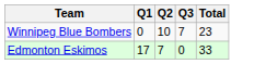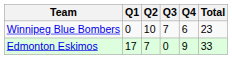 <table class="wikitable">
 <tr>
 <th>Team</th>
 <th>Q1</th>
 <th>Q2</th>
 <th>Q3</th>
+<th>Q4</th>
 <th>Total</th>
 </tr>
 <tr>
 <td><a href='#'>Winnipeg Blue Bombers</a></td>
 <td>0</td>
 <td>10</td>
 <td>7</td>
+<td>6</td>
 <td>23</td>
 </tr>
 <tr style="background-color:#ddffdd">
 <td><a href='#'>Edmonton Eskimos</a></td>
 <td>17</td>
 <td>7</td>
 <td>0</td>
+<td>9</td>
 <td>33</td>
 </tr>
 </table>
